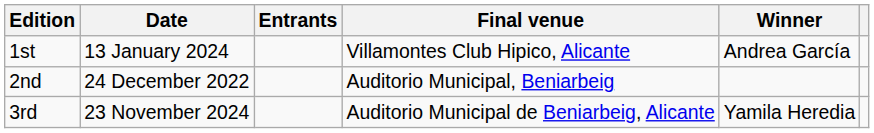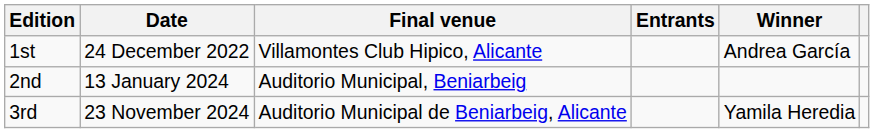 <table class="wikitable defaultcenter col3left col4left" style="font-size: 90%">
 <tr>
 <th>Edition</th>
 <th>Date</th>
+<th>Final venue</th>
 <th>Entrants</th>
-<th>Final venue</th>
 <th>Winner</th>
 <th></th>
 </tr>
 <tr>
 <td>1st</td>
-<td>13 January 2024</td>
+<td>24 December 2022</td>
+<td>Villamontes Club Hipico, <a href='#'>Alicante</a></td>
 <td></td>
-<td>Villamontes Club Hipico, <a href='#'>Alicante</a></td>
 <td>Andrea García</td>
 <td></td>
 </tr>
 <tr>
 <td>2nd</td>
-<td>24 December 2022</td>
+<td>13 January 2024</td>
+<td>Auditorio Municipal, <a href='#'>Beniarbeig</a></td>
 <td></td>
-<td>Auditorio Municipal, <a href='#'>Beniarbeig</a></td>
 <td></td>
 <td></td>
 </tr>
 <tr>
 <td>3rd</td>
 <td>23 November 2024</td>
+<td>Auditorio Municipal de <a href='#'>Beniarbeig</a>, <a href='#'>Alicante</a></td>
 <td></td>
-<td>Auditorio Municipal de <a href='#'>Beniarbeig</a>, <a href='#'>Alicante</a></td>
 <td>Yamila Heredia</td>
 <td></td>
 </tr>
 </table>
